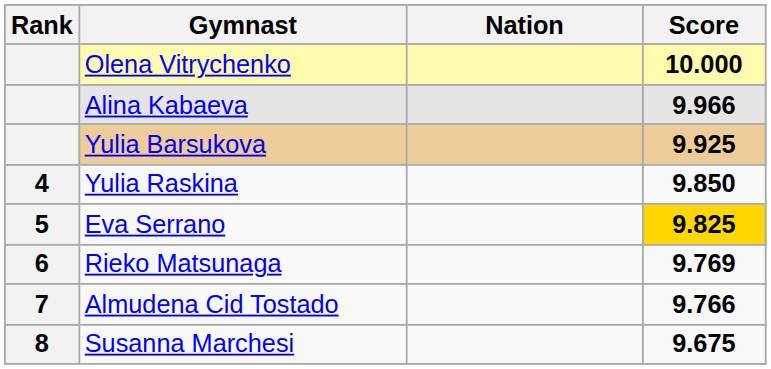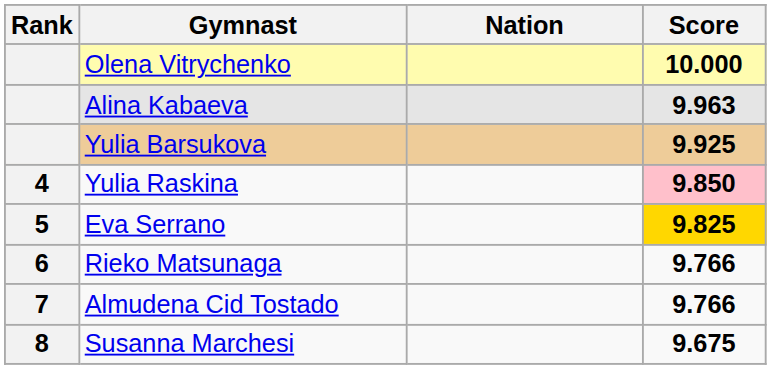 <table class="wikitable sortable" style="text-align:center; font-size:85%">
 <tr>
 <th scope="col" style="width:20px;">Rank</th>
 <th ! scope="col" style="width:170px;">Gymnast</th>
 <th ! scope="col" style="width:120px;">Nation</th>
 <th ! scope="col" style="width:60px;">Score</th>
 </tr>
 <tr style="background:#fffcaf;">
 <th scope=row style="text-align:center"></th>
 <td style="text-align:left;"><a href='#'>Olena Vitrychenko</a></td>
 <td style="text-align:left;"></td>
 <td><strong>10.000</strong></td>
 </tr>
 <tr style="background:#e5e5e5;">
 <th scope=row style="text-align:center"></th>
 <td style="text-align:left;"><a href='#'>Alina Kabaeva</a></td>
 <td style="text-align:left;"></td>
-<td><strong>9.966</strong></td>
+<td><strong>9.963</strong></td>
 </tr>
 <tr style="background:#ec9;">
 <th scope=row style="text-align:center"></th>
 <td style="text-align:left;"><a href='#'>Yulia Barsukova</a></td>
 <td style="text-align:left;"></td>
 <td><strong>9.925</strong></td>
 </tr>
 <tr>
 <th scope=row style="text-align:center">4</th>
 <td style="text-align:left;"><a href='#'>Yulia Raskina</a></td>
 <td style="text-align:left;"></td>
-<td><strong>9.850</strong></td>
+<td style="background: pink;"><strong>9.850</strong></td>
 </tr>
 <tr>
 <th scope=row style="text-align:center">5</th>
 <td style="text-align:left;"><a href='#'>Eva Serrano</a></td>
 <td style="text-align:left;"></td>
 <td style="background: gold;"><strong>9.825</strong></td>
 </tr>
 <tr>
 <th scope=row style="text-align:center">6</th>
 <td style="text-align:left;"><a href='#'>Rieko Matsunaga</a></td>
 <td style="text-align:left;"></td>
-<td><strong>9.769</strong></td>
+<td><strong>9.766</strong></td>
 </tr>
 <tr>
 <th scope=row style="text-align:center">7</th>
 <td style="text-align:left;"><a href='#'>Almudena Cid Tostado</a></td>
 <td style="text-align:left;"></td>
 <td><strong>9.766</strong></td>
 </tr>
 <tr>
 <th scope=row style="text-align:center">8</th>
 <td style="text-align:left;"><a href='#'>Susanna Marchesi</a></td>
 <td style="text-align:left;"></td>
 <td><strong>9.675</strong></td>
 </tr>
 </table>
